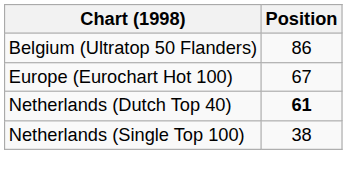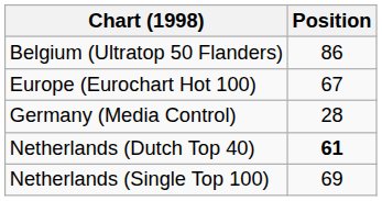 <table class="wikitable sortable">
 <tr>
 <th>Chart (1998)</th>
 <th>Position</th>
 </tr>
 <tr>
 <td>Belgium (Ultratop 50 Flanders)</td>
 <td align="center">86</td>
 </tr>
 <tr>
 <td>Europe (Eurochart Hot 100)</td>
 <td align="center">67</td>
 </tr>
 <tr>
+<td>Germany (Media Control)</td>
+<td align="center">28</td>
+</tr>
+<tr>
 <td>Netherlands (Dutch Top 40)</td>
 <td align="center"><strong>61</strong></td>
 </tr>
 <tr>
 <td>Netherlands (Single Top 100)</td>
-<td align="center">38</td>
+<td align="center">69</td>
 </tr>
 </table>
